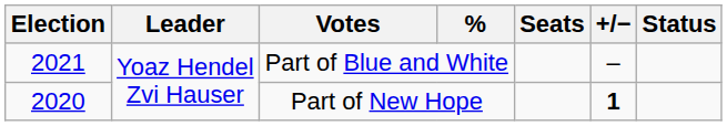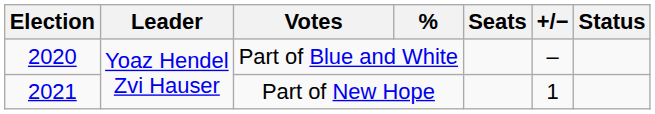 <table class=wikitable style=text-align:center>
 <tr>
 <th>Election</th>
 <th>Leader</th>
 <th>Votes</th>
 <th>%</th>
 <th>Seats</th>
 <th>+/−</th>
 <th>Status</th>
 </tr>
 <tr>
-<td><a href='#'>2021</a></td>
+<td><a href='#'>2020</a></td>
 <td rowspan=2><a href='#'>Yoaz Hendel</a><br><a href='#'>Zvi Hauser</a></td>
 <td colspan=2>Part of <a href='#'>Blue and White</a></td>
 <td></td>
 <td>–</td>
 <td></td>
 </tr>
 <tr>
-<td><a href='#'>2020</a></td>
+<td><a href='#'>2021</a></td>
 <td colspan=2>Part of <a href='#'>New Hope</a></td>
 <td></td>
-<td><strong> 1</strong></td>
+<td> 1</td>
 <td></td>
 </tr>
 </table>
